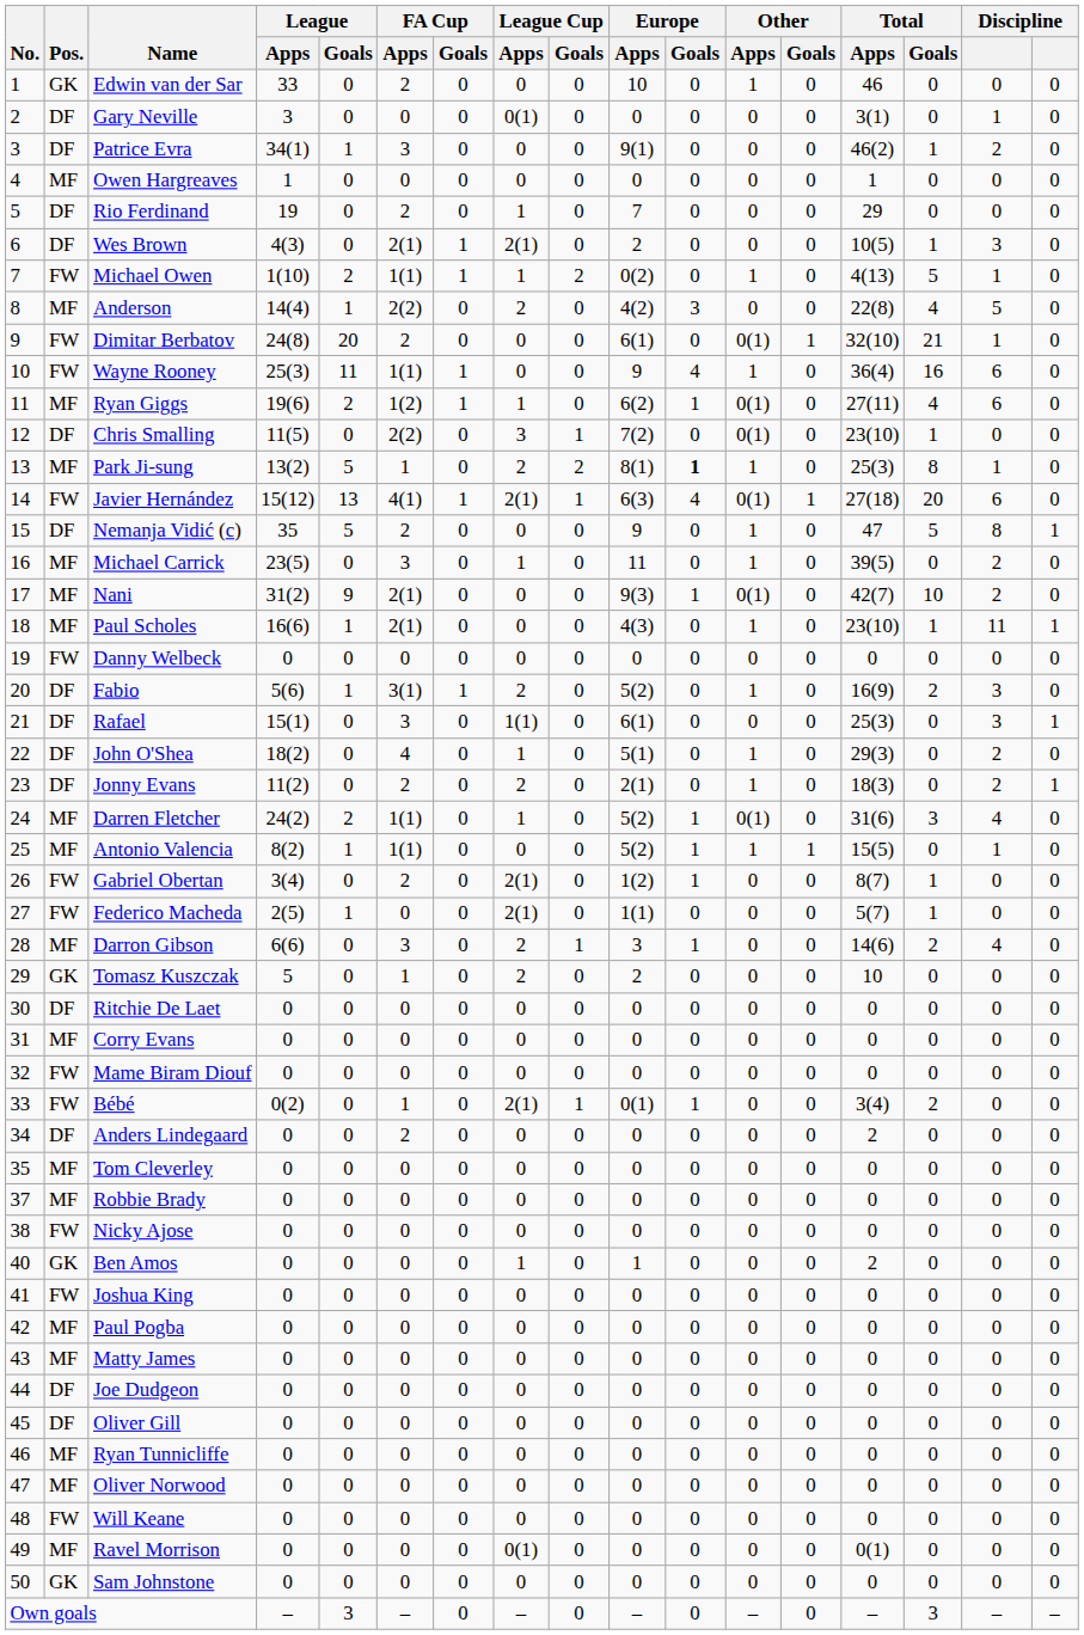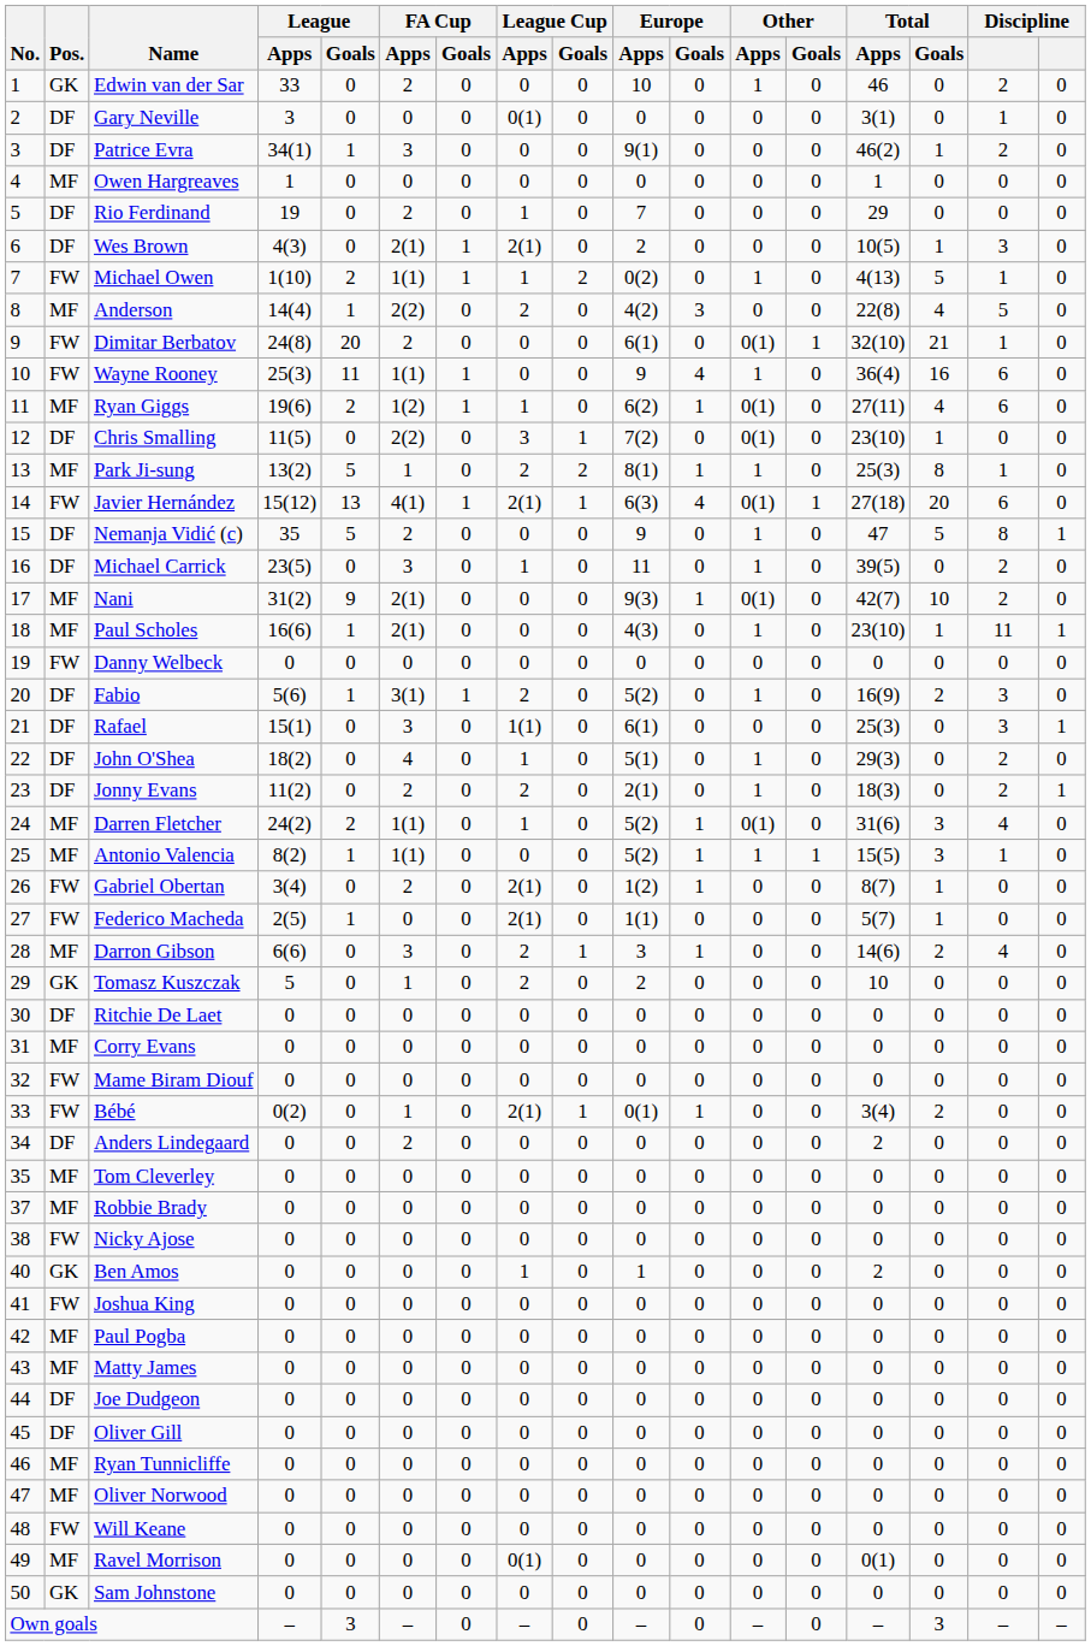 <table class="wikitable sortable" style="text-align:center">
 <tr>
 <th rowspan="2" valign="bottom">No.</th>
 <th rowspan="2" valign="bottom">Pos.</th>
 <th rowspan="2" valign="bottom">Name</th>
 <th colspan="2" width="85">League</th>
 <th colspan="2" width="85">FA Cup</th>
 <th colspan="2" width="85">League Cup</th>
 <th colspan="2" width="85">Europe</th>
 <th colspan="2" width="85">Other</th>
 <th colspan="2" width="85">Total</th>
 <th colspan="2" width="85">Discipline</th>
 </tr>
 <tr>
 <th>Apps</th>
 <th>Goals</th>
 <th>Apps</th>
 <th>Goals</th>
 <th>Apps</th>
 <th>Goals</th>
 <th>Apps</th>
 <th>Goals</th>
 <th>Apps</th>
 <th>Goals</th>
 <th>Apps</th>
 <th>Goals</th>
 <th></th>
 <th></th>
 </tr>
 <tr>
 <td align="left">1</td>
 <td align="left">GK</td>
 <td align="left"> <a href='#'>Edwin van der Sar</a></td>
 <td>33</td>
 <td>0</td>
 <td>2</td>
 <td>0</td>
 <td>0</td>
 <td>0</td>
 <td>10</td>
 <td>0</td>
 <td>1</td>
 <td>0</td>
 <td>46</td>
 <td>0</td>
-<td>0</td>
+<td>2</td>
 <td>0</td>
 </tr>
 <tr>
 <td align="left">2</td>
 <td align="left">DF</td>
 <td align="left"> <a href='#'>Gary Neville</a></td>
 <td>3</td>
 <td>0</td>
 <td>0</td>
 <td>0</td>
 <td>0(1)</td>
 <td>0</td>
 <td>0</td>
 <td>0</td>
 <td>0</td>
 <td>0</td>
 <td>3(1)</td>
 <td>0</td>
 <td>1</td>
 <td>0</td>
 </tr>
 <tr>
 <td align="left">3</td>
 <td align="left">DF</td>
 <td align="left"> <a href='#'>Patrice Evra</a></td>
 <td>34(1)</td>
 <td>1</td>
 <td>3</td>
 <td>0</td>
 <td>0</td>
 <td>0</td>
 <td>9(1)</td>
 <td>0</td>
 <td>0</td>
 <td>0</td>
 <td>46(2)</td>
 <td>1</td>
 <td>2</td>
 <td>0</td>
 </tr>
 <tr>
 <td align="left">4</td>
 <td align="left">MF</td>
 <td align="left"> <a href='#'>Owen Hargreaves</a></td>
 <td>1</td>
 <td>0</td>
 <td>0</td>
 <td>0</td>
 <td>0</td>
 <td>0</td>
 <td>0</td>
 <td>0</td>
 <td>0</td>
 <td>0</td>
 <td>1</td>
 <td>0</td>
 <td>0</td>
 <td>0</td>
 </tr>
 <tr>
 <td align="left">5</td>
 <td align="left">DF</td>
 <td align="left"> <a href='#'>Rio Ferdinand</a></td>
 <td>19</td>
 <td>0</td>
 <td>2</td>
 <td>0</td>
 <td>1</td>
 <td>0</td>
 <td>7</td>
 <td>0</td>
 <td>0</td>
 <td>0</td>
 <td>29</td>
 <td>0</td>
 <td>0</td>
 <td>0</td>
 </tr>
 <tr>
 <td align="left">6</td>
 <td align="left">DF</td>
 <td align="left"> <a href='#'>Wes Brown</a></td>
 <td>4(3)</td>
 <td>0</td>
 <td>2(1)</td>
 <td>1</td>
 <td>2(1)</td>
 <td>0</td>
 <td>2</td>
 <td>0</td>
 <td>0</td>
 <td>0</td>
 <td>10(5)</td>
 <td>1</td>
 <td>3</td>
 <td>0</td>
 </tr>
 <tr>
 <td align="left">7</td>
 <td align="left">FW</td>
 <td align="left"> <a href='#'>Michael Owen</a></td>
 <td>1(10)</td>
 <td>2</td>
 <td>1(1)</td>
 <td>1</td>
 <td>1</td>
 <td>2</td>
 <td>0(2)</td>
 <td>0</td>
 <td>1</td>
 <td>0</td>
 <td>4(13)</td>
 <td>5</td>
 <td>1</td>
 <td>0</td>
 </tr>
 <tr>
 <td align="left">8</td>
 <td align="left">MF</td>
 <td align="left"> <a href='#'>Anderson</a></td>
 <td>14(4)</td>
 <td>1</td>
 <td>2(2)</td>
 <td>0</td>
 <td>2</td>
 <td>0</td>
 <td>4(2)</td>
 <td>3</td>
 <td>0</td>
 <td>0</td>
 <td>22(8)</td>
 <td>4</td>
 <td>5</td>
 <td>0</td>
 </tr>
 <tr>
 <td align="left">9</td>
 <td align="left">FW</td>
 <td align="left"> <a href='#'>Dimitar Berbatov</a></td>
 <td>24(8)</td>
 <td>20</td>
 <td>2</td>
 <td>0</td>
 <td>0</td>
 <td>0</td>
 <td>6(1)</td>
 <td>0</td>
 <td>0(1)</td>
 <td>1</td>
 <td>32(10)</td>
 <td>21</td>
 <td>1</td>
 <td>0</td>
 </tr>
 <tr>
 <td align="left">10</td>
 <td align="left">FW</td>
 <td align="left"> <a href='#'>Wayne Rooney</a></td>
 <td>25(3)</td>
 <td>11</td>
 <td>1(1)</td>
 <td>1</td>
 <td>0</td>
 <td>0</td>
 <td>9</td>
 <td>4</td>
 <td>1</td>
 <td>0</td>
 <td>36(4)</td>
 <td>16</td>
 <td>6</td>
 <td>0</td>
 </tr>
 <tr>
 <td align="left">11</td>
 <td align="left">MF</td>
 <td align="left"> <a href='#'>Ryan Giggs</a></td>
 <td>19(6)</td>
 <td>2</td>
 <td>1(2)</td>
 <td>1</td>
 <td>1</td>
 <td>0</td>
 <td>6(2)</td>
 <td>1</td>
 <td>0(1)</td>
 <td>0</td>
 <td>27(11)</td>
 <td>4</td>
 <td>6</td>
 <td>0</td>
 </tr>
 <tr>
 <td align="left">12</td>
 <td align="left">DF</td>
 <td align="left"> <a href='#'>Chris Smalling</a></td>
 <td>11(5)</td>
 <td>0</td>
 <td>2(2)</td>
 <td>0</td>
 <td>3</td>
 <td>1</td>
 <td>7(2)</td>
 <td>0</td>
 <td>0(1)</td>
 <td>0</td>
 <td>23(10)</td>
 <td>1</td>
 <td>0</td>
 <td>0</td>
 </tr>
 <tr>
 <td align="left">13</td>
 <td align="left">MF</td>
 <td align="left"> <a href='#'>Park Ji-sung</a></td>
 <td>13(2)</td>
 <td>5</td>
 <td>1</td>
 <td>0</td>
 <td>2</td>
 <td>2</td>
 <td>8(1)</td>
-<td><strong>1</strong></td>
+<td>1</td>
 <td>1</td>
 <td>0</td>
 <td>25(3)</td>
 <td>8</td>
 <td>1</td>
 <td>0</td>
 </tr>
 <tr>
 <td align="left">14</td>
 <td align="left">FW</td>
 <td align="left"> <a href='#'>Javier Hernández</a></td>
 <td>15(12)</td>
 <td>13</td>
 <td>4(1)</td>
 <td>1</td>
 <td>2(1)</td>
 <td>1</td>
 <td>6(3)</td>
 <td>4</td>
 <td>0(1)</td>
 <td>1</td>
 <td>27(18)</td>
 <td>20</td>
 <td>6</td>
 <td>0</td>
 </tr>
 <tr>
 <td align="left">15</td>
 <td align="left">DF</td>
 <td align="left"> <a href='#'>Nemanja Vidić</a> (<a href='#'>c</a>)</td>
 <td>35</td>
 <td>5</td>
 <td>2</td>
 <td>0</td>
 <td>0</td>
 <td>0</td>
 <td>9</td>
 <td>0</td>
 <td>1</td>
 <td>0</td>
 <td>47</td>
 <td>5</td>
 <td>8</td>
 <td>1</td>
 </tr>
 <tr>
 <td align="left">16</td>
-<td align="left">MF</td>
+<td align="left">DF</td>
 <td align="left"> <a href='#'>Michael Carrick</a></td>
 <td>23(5)</td>
 <td>0</td>
 <td>3</td>
 <td>0</td>
 <td>1</td>
 <td>0</td>
 <td>11</td>
 <td>0</td>
 <td>1</td>
 <td>0</td>
 <td>39(5)</td>
 <td>0</td>
 <td>2</td>
 <td>0</td>
 </tr>
 <tr>
 <td align="left">17</td>
 <td align="left">MF</td>
 <td align="left"> <a href='#'>Nani</a></td>
 <td>31(2)</td>
 <td>9</td>
 <td>2(1)</td>
 <td>0</td>
 <td>0</td>
 <td>0</td>
 <td>9(3)</td>
 <td>1</td>
 <td>0(1)</td>
 <td>0</td>
 <td>42(7)</td>
 <td>10</td>
 <td>2</td>
 <td>0</td>
 </tr>
 <tr>
 <td align="left">18</td>
 <td align="left">MF</td>
 <td align="left"> <a href='#'>Paul Scholes</a></td>
 <td>16(6)</td>
 <td>1</td>
 <td>2(1)</td>
 <td>0</td>
 <td>0</td>
 <td>0</td>
 <td>4(3)</td>
 <td>0</td>
 <td>1</td>
 <td>0</td>
 <td>23(10)</td>
 <td>1</td>
 <td>11</td>
 <td>1</td>
 </tr>
 <tr>
 <td align="left">19</td>
 <td align="left">FW</td>
 <td align="left"> <a href='#'>Danny Welbeck</a></td>
 <td>0</td>
 <td>0</td>
 <td>0</td>
 <td>0</td>
 <td>0</td>
 <td>0</td>
 <td>0</td>
 <td>0</td>
 <td>0</td>
 <td>0</td>
 <td>0</td>
 <td>0</td>
 <td>0</td>
 <td>0</td>
 </tr>
 <tr>
 <td align="left">20</td>
 <td align="left">DF</td>
 <td align="left"> <a href='#'>Fabio</a></td>
 <td>5(6)</td>
 <td>1</td>
 <td>3(1)</td>
 <td>1</td>
 <td>2</td>
 <td>0</td>
 <td>5(2)</td>
 <td>0</td>
 <td>1</td>
 <td>0</td>
 <td>16(9)</td>
 <td>2</td>
 <td>3</td>
 <td>0</td>
 </tr>
 <tr>
 <td align="left">21</td>
 <td align="left">DF</td>
 <td align="left"> <a href='#'>Rafael</a></td>
 <td>15(1)</td>
 <td>0</td>
 <td>3</td>
 <td>0</td>
 <td>1(1)</td>
 <td>0</td>
 <td>6(1)</td>
 <td>0</td>
 <td>0</td>
 <td>0</td>
 <td>25(3)</td>
 <td>0</td>
 <td>3</td>
 <td>1</td>
 </tr>
 <tr>
 <td align="left">22</td>
 <td align="left">DF</td>
 <td align="left"> <a href='#'>John O'Shea</a></td>
 <td>18(2)</td>
 <td>0</td>
 <td>4</td>
 <td>0</td>
 <td>1</td>
 <td>0</td>
 <td>5(1)</td>
 <td>0</td>
 <td>1</td>
 <td>0</td>
 <td>29(3)</td>
 <td>0</td>
 <td>2</td>
 <td>0</td>
 </tr>
 <tr>
 <td align="left">23</td>
 <td align="left">DF</td>
 <td align="left"> <a href='#'>Jonny Evans</a></td>
 <td>11(2)</td>
 <td>0</td>
 <td>2</td>
 <td>0</td>
 <td>2</td>
 <td>0</td>
 <td>2(1)</td>
 <td>0</td>
 <td>1</td>
 <td>0</td>
 <td>18(3)</td>
 <td>0</td>
 <td>2</td>
 <td>1</td>
 </tr>
 <tr>
 <td align="left">24</td>
 <td align="left">MF</td>
 <td align="left"> <a href='#'>Darren Fletcher</a></td>
 <td>24(2)</td>
 <td>2</td>
 <td>1(1)</td>
 <td>0</td>
 <td>1</td>
 <td>0</td>
 <td>5(2)</td>
 <td>1</td>
 <td>0(1)</td>
 <td>0</td>
 <td>31(6)</td>
 <td>3</td>
 <td>4</td>
 <td>0</td>
 </tr>
 <tr>
 <td align="left">25</td>
 <td align="left">MF</td>
 <td align="left"> <a href='#'>Antonio Valencia</a></td>
 <td>8(2)</td>
 <td>1</td>
 <td>1(1)</td>
 <td>0</td>
 <td>0</td>
 <td>0</td>
 <td>5(2)</td>
 <td>1</td>
 <td>1</td>
 <td>1</td>
 <td>15(5)</td>
-<td>0</td>
+<td>3</td>
 <td>1</td>
 <td>0</td>
 </tr>
 <tr>
 <td align="left">26</td>
 <td align="left">FW</td>
 <td align="left"> <a href='#'>Gabriel Obertan</a></td>
 <td>3(4)</td>
 <td>0</td>
 <td>2</td>
 <td>0</td>
 <td>2(1)</td>
 <td>0</td>
 <td>1(2)</td>
 <td>1</td>
 <td>0</td>
 <td>0</td>
 <td>8(7)</td>
 <td>1</td>
 <td>0</td>
 <td>0</td>
 </tr>
 <tr>
 <td align="left">27</td>
 <td align="left">FW</td>
 <td align="left"> <a href='#'>Federico Macheda</a></td>
 <td>2(5)</td>
 <td>1</td>
 <td>0</td>
 <td>0</td>
 <td>2(1)</td>
 <td>0</td>
 <td>1(1)</td>
 <td>0</td>
 <td>0</td>
 <td>0</td>
 <td>5(7)</td>
 <td>1</td>
 <td>0</td>
 <td>0</td>
 </tr>
 <tr>
 <td align="left">28</td>
 <td align="left">MF</td>
 <td align="left"> <a href='#'>Darron Gibson</a></td>
 <td>6(6)</td>
 <td>0</td>
 <td>3</td>
 <td>0</td>
 <td>2</td>
 <td>1</td>
 <td>3</td>
 <td>1</td>
 <td>0</td>
 <td>0</td>
 <td>14(6)</td>
 <td>2</td>
 <td>4</td>
 <td>0</td>
 </tr>
 <tr>
 <td align="left">29</td>
 <td align="left">GK</td>
 <td align="left"> <a href='#'>Tomasz Kuszczak</a></td>
 <td>5</td>
 <td>0</td>
 <td>1</td>
 <td>0</td>
 <td>2</td>
 <td>0</td>
 <td>2</td>
 <td>0</td>
 <td>0</td>
 <td>0</td>
 <td>10</td>
 <td>0</td>
 <td>0</td>
 <td>0</td>
 </tr>
 <tr>
 <td align="left">30</td>
 <td align="left">DF</td>
 <td align="left"> <a href='#'>Ritchie De Laet</a></td>
 <td>0</td>
 <td>0</td>
 <td>0</td>
 <td>0</td>
 <td>0</td>
 <td>0</td>
 <td>0</td>
 <td>0</td>
 <td>0</td>
 <td>0</td>
 <td>0</td>
 <td>0</td>
 <td>0</td>
 <td>0</td>
 </tr>
 <tr>
 <td align="left">31</td>
 <td align="left">MF</td>
 <td align="left"> <a href='#'>Corry Evans</a></td>
 <td>0</td>
 <td>0</td>
 <td>0</td>
 <td>0</td>
 <td>0</td>
 <td>0</td>
 <td>0</td>
 <td>0</td>
 <td>0</td>
 <td>0</td>
 <td>0</td>
 <td>0</td>
 <td>0</td>
 <td>0</td>
 </tr>
 <tr>
 <td align="left">32</td>
 <td align="left">FW</td>
 <td align="left"> <a href='#'>Mame Biram Diouf</a></td>
 <td>0</td>
 <td>0</td>
 <td>0</td>
 <td>0</td>
 <td>0</td>
 <td>0</td>
 <td>0</td>
 <td>0</td>
 <td>0</td>
 <td>0</td>
 <td>0</td>
 <td>0</td>
 <td>0</td>
 <td>0</td>
 </tr>
 <tr>
 <td align="left">33</td>
 <td align="left">FW</td>
 <td align="left"> <a href='#'>Bébé</a></td>
 <td>0(2)</td>
 <td>0</td>
 <td>1</td>
 <td>0</td>
 <td>2(1)</td>
 <td>1</td>
 <td>0(1)</td>
 <td>1</td>
 <td>0</td>
 <td>0</td>
 <td>3(4)</td>
 <td>2</td>
 <td>0</td>
 <td>0</td>
 </tr>
 <tr>
 <td align="left">34</td>
 <td align="left">DF</td>
 <td align="left"> <a href='#'>Anders Lindegaard</a></td>
 <td>0</td>
 <td>0</td>
 <td>2</td>
 <td>0</td>
 <td>0</td>
 <td>0</td>
 <td>0</td>
 <td>0</td>
 <td>0</td>
 <td>0</td>
 <td>2</td>
 <td>0</td>
 <td>0</td>
 <td>0</td>
 </tr>
 <tr>
 <td align="left">35</td>
 <td align="left">MF</td>
 <td align="left"> <a href='#'>Tom Cleverley</a></td>
 <td>0</td>
 <td>0</td>
 <td>0</td>
 <td>0</td>
 <td>0</td>
 <td>0</td>
 <td>0</td>
 <td>0</td>
 <td>0</td>
 <td>0</td>
 <td>0</td>
 <td>0</td>
 <td>0</td>
 <td>0</td>
 </tr>
 <tr>
 <td align="left">37</td>
 <td align="left">MF</td>
 <td align="left"> <a href='#'>Robbie Brady</a></td>
 <td>0</td>
 <td>0</td>
 <td>0</td>
 <td>0</td>
 <td>0</td>
 <td>0</td>
 <td>0</td>
 <td>0</td>
 <td>0</td>
 <td>0</td>
 <td>0</td>
 <td>0</td>
 <td>0</td>
 <td>0</td>
 </tr>
 <tr>
 <td align="left">38</td>
 <td align="left">FW</td>
 <td align="left"> <a href='#'>Nicky Ajose</a></td>
 <td>0</td>
 <td>0</td>
 <td>0</td>
 <td>0</td>
 <td>0</td>
 <td>0</td>
 <td>0</td>
 <td>0</td>
 <td>0</td>
 <td>0</td>
 <td>0</td>
 <td>0</td>
 <td>0</td>
 <td>0</td>
 </tr>
 <tr>
 <td align="left">40</td>
 <td align="left">GK</td>
 <td align="left"> <a href='#'>Ben Amos</a></td>
 <td>0</td>
 <td>0</td>
 <td>0</td>
 <td>0</td>
 <td>1</td>
 <td>0</td>
 <td>1</td>
 <td>0</td>
 <td>0</td>
 <td>0</td>
 <td>2</td>
 <td>0</td>
 <td>0</td>
 <td>0</td>
 </tr>
 <tr>
 <td align="left">41</td>
 <td align="left">FW</td>
 <td align="left"> <a href='#'>Joshua King</a></td>
 <td>0</td>
 <td>0</td>
 <td>0</td>
 <td>0</td>
 <td>0</td>
 <td>0</td>
 <td>0</td>
 <td>0</td>
 <td>0</td>
 <td>0</td>
 <td>0</td>
 <td>0</td>
 <td>0</td>
 <td>0</td>
 </tr>
 <tr>
 <td align="left">42</td>
 <td align="left">MF</td>
 <td align="left"> <a href='#'>Paul Pogba</a></td>
 <td>0</td>
 <td>0</td>
 <td>0</td>
 <td>0</td>
 <td>0</td>
 <td>0</td>
 <td>0</td>
 <td>0</td>
 <td>0</td>
 <td>0</td>
 <td>0</td>
 <td>0</td>
 <td>0</td>
 <td>0</td>
 </tr>
 <tr>
 <td align="left">43</td>
 <td align="left">MF</td>
 <td align="left"> <a href='#'>Matty James</a></td>
 <td>0</td>
 <td>0</td>
 <td>0</td>
 <td>0</td>
 <td>0</td>
 <td>0</td>
 <td>0</td>
 <td>0</td>
 <td>0</td>
 <td>0</td>
 <td>0</td>
 <td>0</td>
 <td>0</td>
 <td>0</td>
 </tr>
 <tr>
 <td align="left">44</td>
 <td align="left">DF</td>
 <td align="left"> <a href='#'>Joe Dudgeon</a></td>
 <td>0</td>
 <td>0</td>
 <td>0</td>
 <td>0</td>
 <td>0</td>
 <td>0</td>
 <td>0</td>
 <td>0</td>
 <td>0</td>
 <td>0</td>
 <td>0</td>
 <td>0</td>
 <td>0</td>
 <td>0</td>
 </tr>
 <tr>
 <td align="left">45</td>
 <td align="left">DF</td>
 <td align="left"> <a href='#'>Oliver Gill</a></td>
 <td>0</td>
 <td>0</td>
 <td>0</td>
 <td>0</td>
 <td>0</td>
 <td>0</td>
 <td>0</td>
 <td>0</td>
 <td>0</td>
 <td>0</td>
 <td>0</td>
 <td>0</td>
 <td>0</td>
 <td>0</td>
 </tr>
 <tr>
 <td align="left">46</td>
 <td align="left">MF</td>
 <td align="left"> <a href='#'>Ryan Tunnicliffe</a></td>
 <td>0</td>
 <td>0</td>
 <td>0</td>
 <td>0</td>
 <td>0</td>
 <td>0</td>
 <td>0</td>
 <td>0</td>
 <td>0</td>
 <td>0</td>
 <td>0</td>
 <td>0</td>
 <td>0</td>
 <td>0</td>
 </tr>
 <tr>
 <td align="left">47</td>
 <td align="left">MF</td>
 <td align="left"> <a href='#'>Oliver Norwood</a></td>
 <td>0</td>
 <td>0</td>
 <td>0</td>
 <td>0</td>
 <td>0</td>
 <td>0</td>
 <td>0</td>
 <td>0</td>
 <td>0</td>
 <td>0</td>
 <td>0</td>
 <td>0</td>
 <td>0</td>
 <td>0</td>
 </tr>
 <tr>
 <td align="left">48</td>
 <td align="left">FW</td>
 <td align="left"> <a href='#'>Will Keane</a></td>
 <td>0</td>
 <td>0</td>
 <td>0</td>
 <td>0</td>
 <td>0</td>
 <td>0</td>
 <td>0</td>
 <td>0</td>
 <td>0</td>
 <td>0</td>
 <td>0</td>
 <td>0</td>
 <td>0</td>
 <td>0</td>
 </tr>
 <tr>
 <td align="left">49</td>
 <td align="left">MF</td>
 <td align="left"> <a href='#'>Ravel Morrison</a></td>
 <td>0</td>
 <td>0</td>
 <td>0</td>
 <td>0</td>
 <td>0(1)</td>
 <td>0</td>
 <td>0</td>
 <td>0</td>
 <td>0</td>
 <td>0</td>
 <td>0(1)</td>
 <td>0</td>
 <td>0</td>
 <td>0</td>
 </tr>
 <tr>
 <td align="left">50</td>
 <td align="left">GK</td>
 <td align="left"> <a href='#'>Sam Johnstone</a></td>
 <td>0</td>
 <td>0</td>
 <td>0</td>
 <td>0</td>
 <td>0</td>
 <td>0</td>
 <td>0</td>
 <td>0</td>
 <td>0</td>
 <td>0</td>
 <td>0</td>
 <td>0</td>
 <td>0</td>
 <td>0</td>
 </tr>
 <tr>
 <td colspan="3" align="left"><a href='#'>Own goals</a></td>
 <td>–</td>
 <td>3</td>
 <td>–</td>
 <td>0</td>
 <td>–</td>
 <td>0</td>
 <td>–</td>
 <td>0</td>
 <td>–</td>
 <td>0</td>
 <td>–</td>
 <td>3</td>
 <td>–</td>
 <td>–</td>
 </tr>
 </table>
